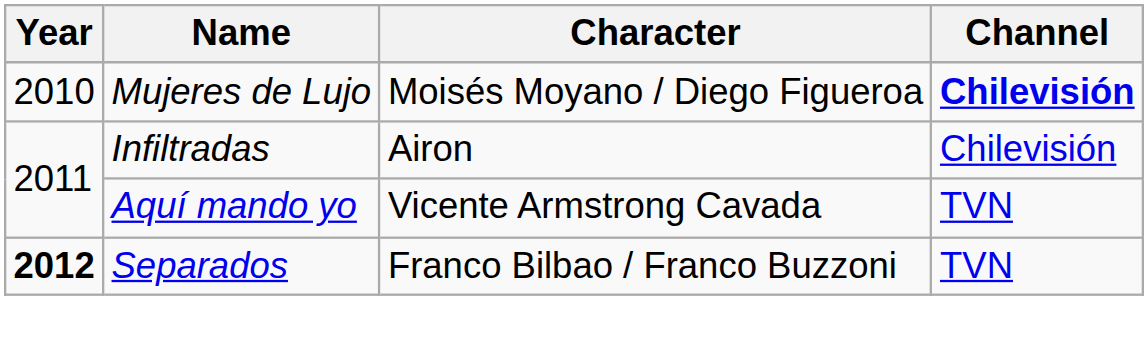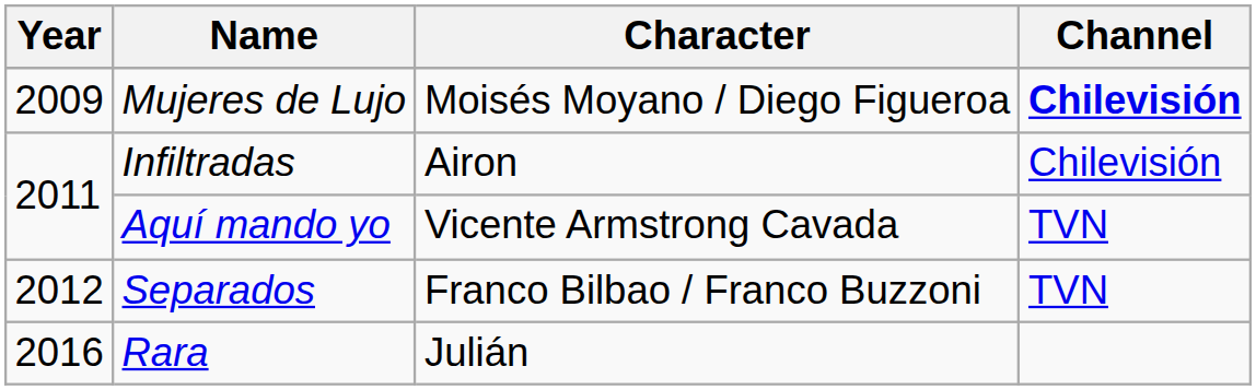 <table class="wikitable sortable">
 <tr>
 <th>Year</th>
 <th>Name</th>
 <th>Character</th>
 <th>Channel</th>
 </tr>
 <tr>
 </tr>
 <tr>
-<td>2010</td>
+<td>2009</td>
 <td><em>Mujeres de Lujo</em></td>
 <td>Moisés Moyano / Diego Figueroa</td>
 <td><strong><a href='#'>Chilevisión</a></strong></td>
 </tr>
 <tr>
 <td rowspan="2">2011</td>
 <td><em>Infiltradas</em></td>
 <td>Airon</td>
 <td><a href='#'>Chilevisión</a></td>
 </tr>
 <tr>
 <td><em><a href='#'>Aquí mando yo</a></em></td>
 <td>Vicente Armstrong Cavada</td>
 <td><a href='#'>TVN</a></td>
 </tr>
 <tr>
-<td rowspan="1"><strong>2012</strong></td>
+<td rowspan="1">2012</td>
 <td><em><a href='#'>Separados</a></em></td>
 <td>Franco Bilbao / Franco Buzzoni</td>
 <td><a href='#'>TVN</a></td>
 </tr>
+<tr>
+<td rowspan="1">2016</td>
+<td><em><a href='#'>Rara</a></em></td>
+<td>Julián</td>
+<td></td>
+</tr>
 </table>
